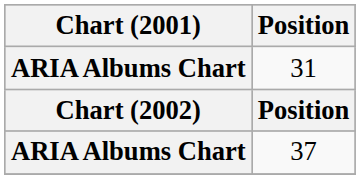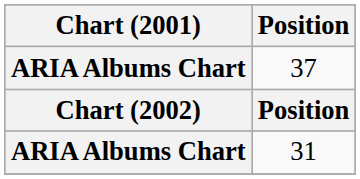 <table class="wikitable plainrowheaders">
 <tr>
 <th scope="col">Chart (2001)</th>
 <th scope="col">Position</th>
 </tr>
 <tr>
 <th scope="row">ARIA Albums Chart</th>
-<td style="text-align:center;">31</td>
+<td style="text-align:center;">37</td>
 </tr>
 <tr>
 <th scope="col">Chart (2002)</th>
 <th scope="col">Position</th>
 </tr>
 <tr>
 <th scope="row">ARIA Albums Chart</th>
-<td style="text-align:center;">37</td>
+<td style="text-align:center;">31</td>
 </tr>
 <tr>
 </tr>
 </table>
